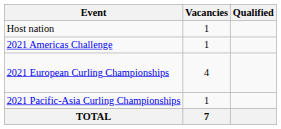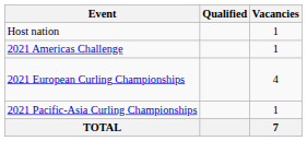 <table class="wikitable">
 <tr>
 <th scope="col">Event</th>
+<th scope="col">Qualified</th>
 <th scope="col">Vacancies</th>
-<th scope="col">Qualified</th>
 </tr>
 <tr>
 <td>Host nation</td>
+<td></td>
 <td align=center>1</td>
-<td></td>
 </tr>
 <tr>
 <td><a href='#'>2021 Americas Challenge</a></td>
+<td></td>
 <td align=center>1</td>
-<td></td>
 </tr>
 <tr>
 <td><a href='#'>2021 European Curling Championships</a></td>
+<td> <br>  <br>  <br> </td>
 <td align=center>4</td>
-<td> <br>  <br>  <br> </td>
 </tr>
 <tr>
 <td><a href='#'>2021 Pacific-Asia Curling Championships</a></td>
+<td><s></s> <br> </td>
 <td align=center>1</td>
-<td><s></s> <br> </td>
 </tr>
 <tr>
 <th>TOTAL</th>
+<th></th>
 <th>7</th>
-<th></th>
 </tr>
 </table>
